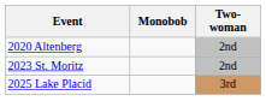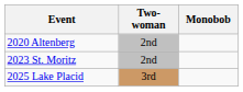 <table class="wikitable" style="text-align:center">
 <tr>
 <th style="width:160px">Event</th>
+<th style="width:80px">Two-woman</th>
 <th style="width:80px">Monobob</th>
-<th style="width:80px">Two-woman</th>
 </tr>
 <tr>
 <td style="text-align:left"> <a href='#'>2020 Altenberg</a></td>
+<td style="background:silver">2nd</td>
 <td></td>
-<td style="background:silver">2nd</td>
 </tr>
 <tr>
 <td style="text-align:left"> <a href='#'>2023 St. Moritz</a></td>
+<td style="background:silver">2nd</td>
 <td></td>
-<td style="background:silver">2nd</td>
 </tr>
 <tr>
 <td style="text-align:left"> <a href='#'>2025 Lake Placid</a></td>
+<td style="background:#cc9966">3rd</td>
 <td></td>
-<td style="background:#cc9966">3rd</td>
 </tr>
 </table>
